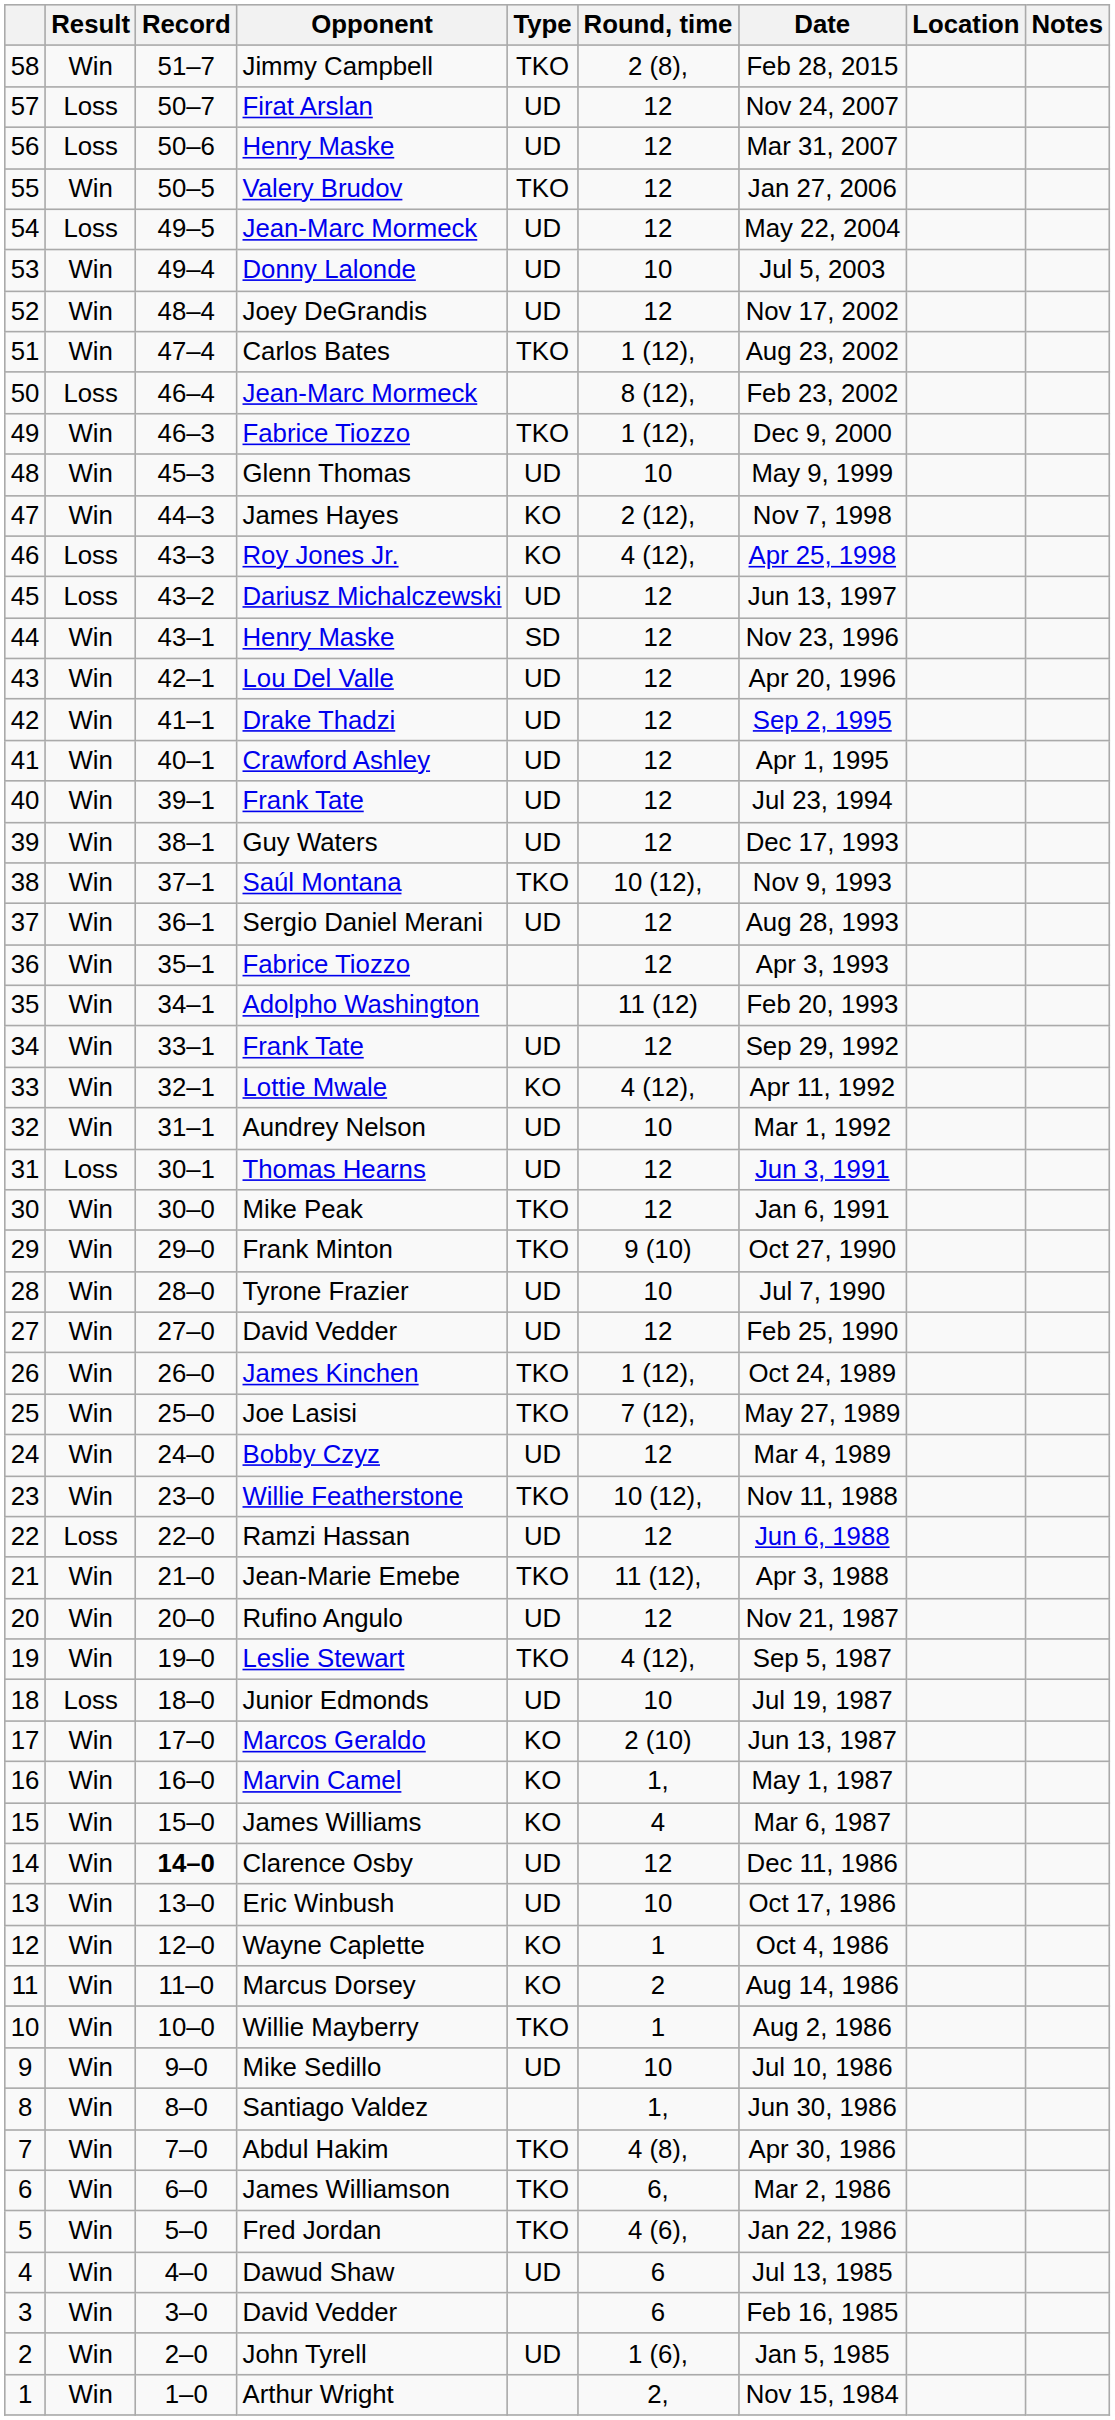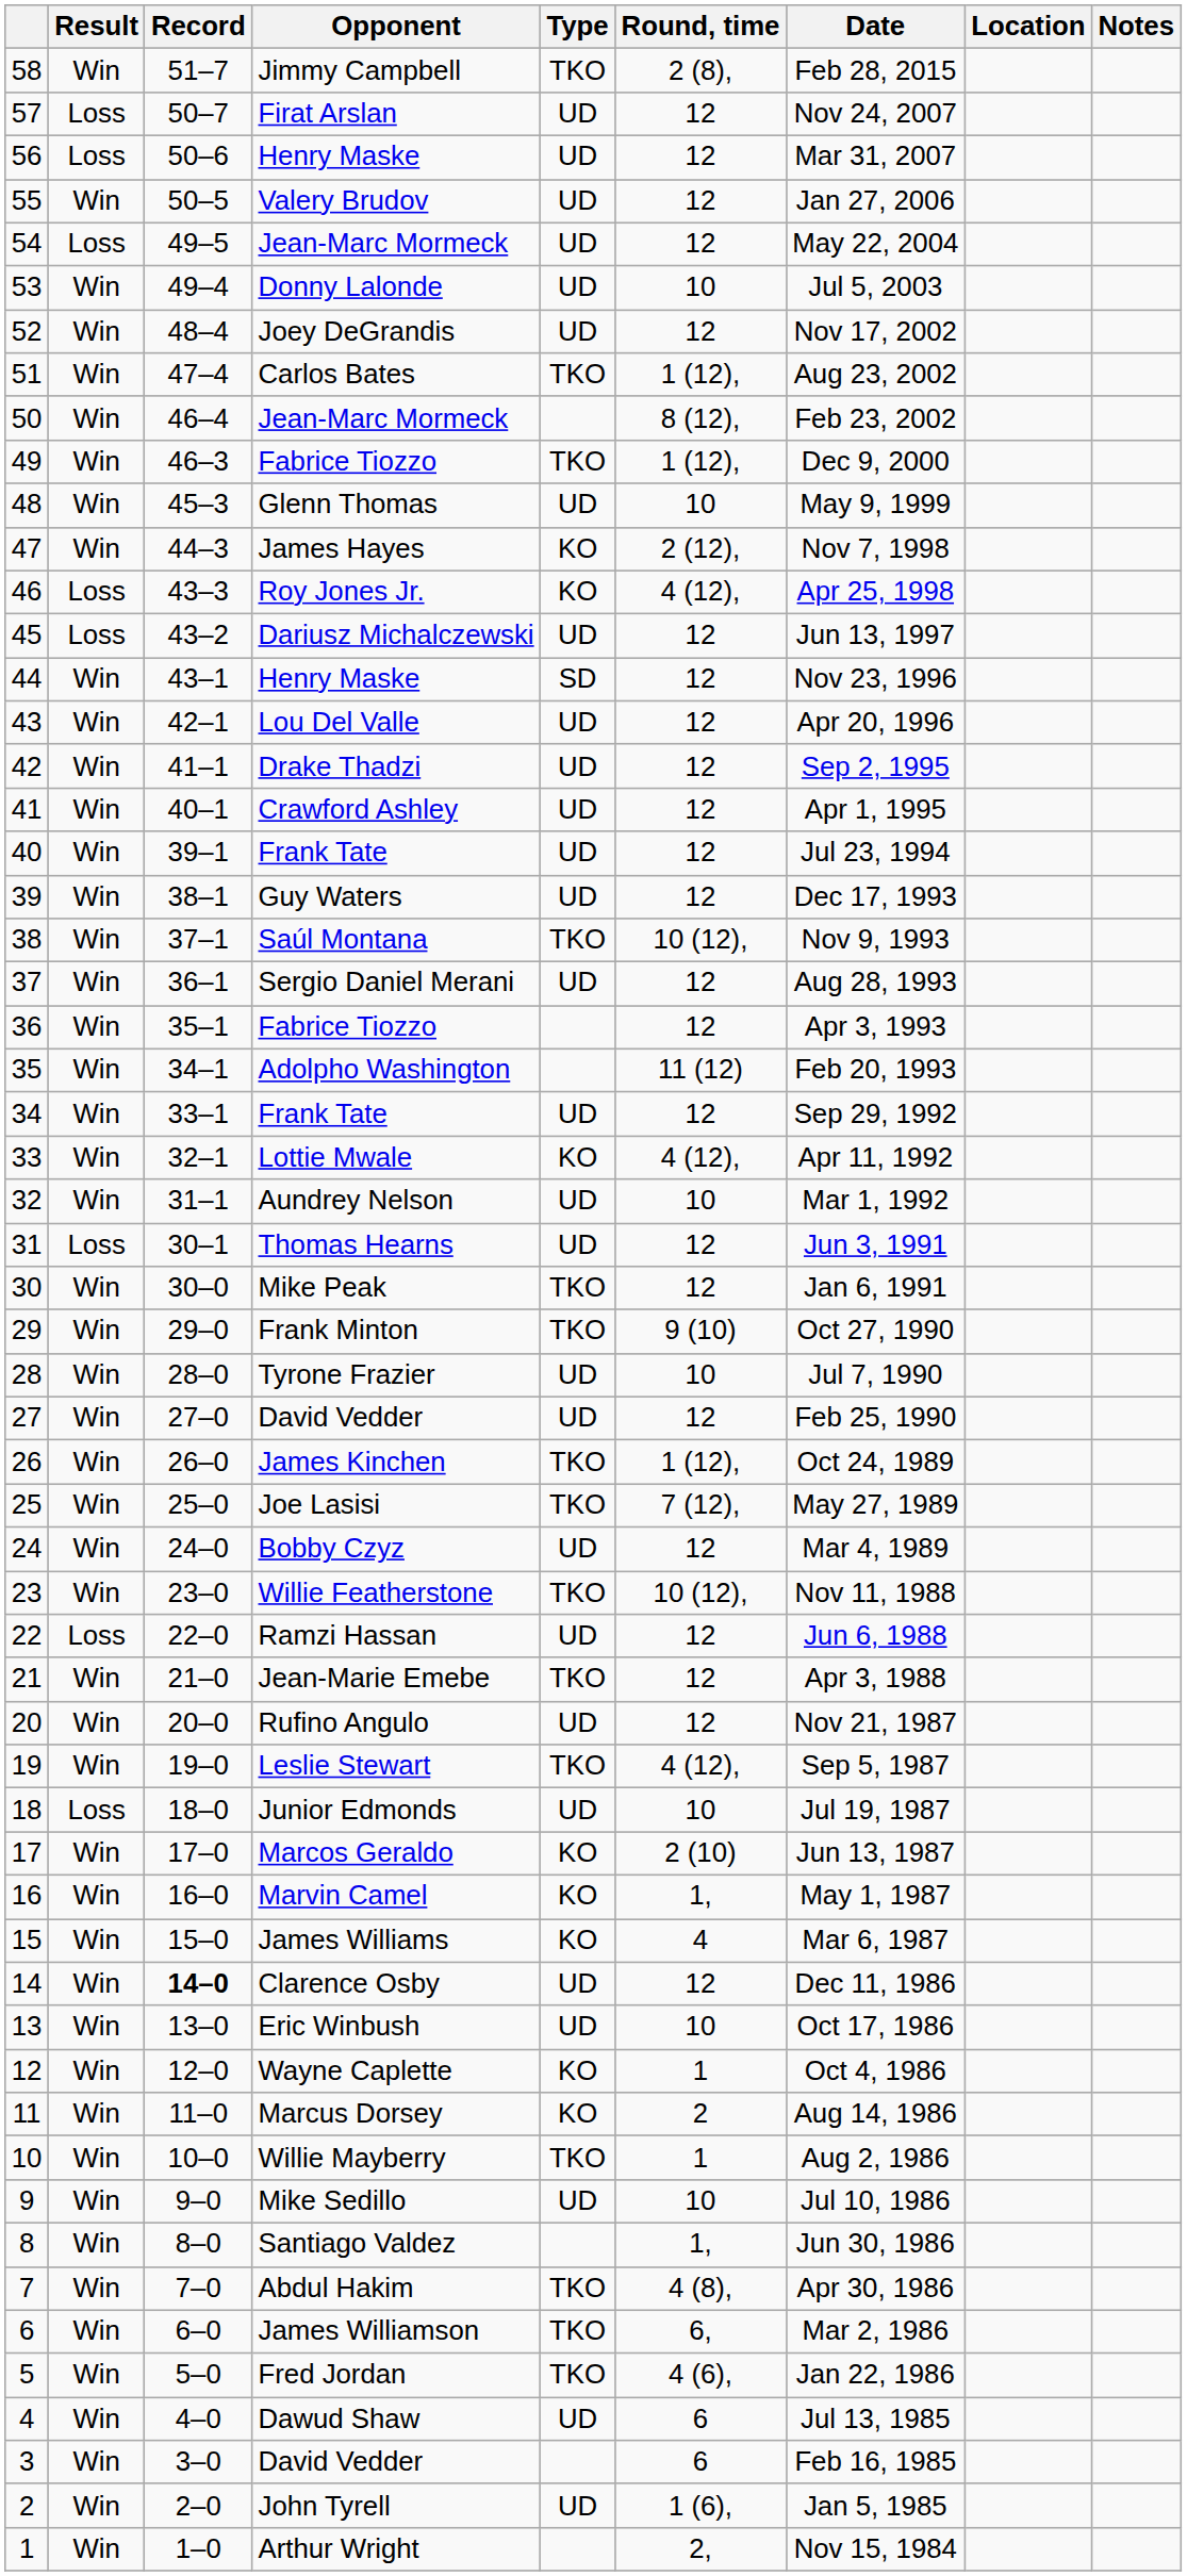 <table class="wikitable" style="text-align:center">
 <tr>
 <th></th>
 <th>Result</th>
 <th>Record</th>
 <th>Opponent</th>
 <th>Type</th>
 <th>Round, time</th>
 <th>Date</th>
 <th>Location</th>
 <th>Notes</th>
 </tr>
 <tr>
 <td>58</td>
 <td>Win</td>
 <td>51–7</td>
 <td style="text-align:left;">Jimmy Campbell</td>
 <td>TKO</td>
 <td>2 (8), </td>
 <td>Feb 28, 2015</td>
 <td style="text-align:left;"></td>
 <td></td>
 </tr>
 <tr>
 <td>57</td>
 <td>Loss</td>
 <td>50–7</td>
 <td style="text-align:left;"><a href='#'>Firat Arslan</a></td>
 <td>UD</td>
 <td>12</td>
 <td>Nov 24, 2007</td>
 <td style="text-align:left;"></td>
 <td style="text-align:left;"></td>
 </tr>
 <tr>
 <td>56</td>
 <td>Loss</td>
 <td>50–6</td>
 <td style="text-align:left;"><a href='#'>Henry Maske</a></td>
 <td>UD</td>
 <td>12</td>
 <td>Mar 31, 2007</td>
 <td style="text-align:left;"></td>
 <td></td>
 </tr>
 <tr>
 <td>55</td>
 <td>Win</td>
 <td>50–5</td>
 <td style="text-align:left;"><a href='#'>Valery Brudov</a></td>
-<td>TKO</td>
+<td>UD</td>
 <td>12</td>
 <td>Jan 27, 2006</td>
 <td style="text-align:left;"></td>
 <td style="text-align:left;"></td>
 </tr>
 <tr>
 <td>54</td>
 <td>Loss</td>
 <td>49–5</td>
 <td style="text-align:left;"><a href='#'>Jean-Marc Mormeck</a></td>
 <td>UD</td>
 <td>12</td>
 <td>May 22, 2004</td>
 <td style="text-align:left;"></td>
 <td style="text-align:left;"></td>
 </tr>
 <tr>
 <td>53</td>
 <td>Win</td>
 <td>49–4</td>
 <td style="text-align:left;"><a href='#'>Donny Lalonde</a></td>
 <td>UD</td>
 <td>10</td>
 <td>Jul 5, 2003</td>
 <td style="text-align:left;"></td>
 <td></td>
 </tr>
 <tr>
 <td>52</td>
 <td>Win</td>
 <td>48–4</td>
 <td style="text-align:left;">Joey DeGrandis</td>
 <td>UD</td>
 <td>12</td>
 <td>Nov 17, 2002</td>
 <td style="text-align:left;"></td>
 <td style="text-align:left;"></td>
 </tr>
 <tr>
 <td>51</td>
 <td>Win</td>
 <td>47–4</td>
 <td style="text-align:left;">Carlos Bates</td>
 <td>TKO</td>
 <td>1 (12), </td>
 <td>Aug 23, 2002</td>
 <td style="text-align:left;"></td>
 <td></td>
 </tr>
 <tr>
 <td>50</td>
-<td>Loss</td>
+<td>Win</td>
 <td>46–4</td>
 <td style="text-align:left;"><a href='#'>Jean-Marc Mormeck</a></td>
 <td></td>
 <td>8 (12), </td>
 <td>Feb 23, 2002</td>
 <td style="text-align:left;"></td>
 <td style="text-align:left;"></td>
 </tr>
 <tr>
 <td>49</td>
 <td>Win</td>
 <td>46–3</td>
 <td style="text-align:left;"><a href='#'>Fabrice Tiozzo</a></td>
 <td>TKO</td>
 <td>1 (12), </td>
 <td>Dec 9, 2000</td>
 <td style="text-align:left;"></td>
 <td style="text-align:left;"></td>
 </tr>
 <tr>
 <td>48</td>
 <td>Win</td>
 <td>45–3</td>
 <td style="text-align:left;">Glenn Thomas</td>
 <td>UD</td>
 <td>10</td>
 <td>May 9, 1999</td>
 <td style="text-align:left;"></td>
 <td></td>
 </tr>
 <tr>
 <td>47</td>
 <td>Win</td>
 <td>44–3</td>
 <td style="text-align:left;">James Hayes</td>
 <td>KO</td>
 <td>2 (12), </td>
 <td>Nov 7, 1998</td>
 <td style="text-align:left;"></td>
 <td style="text-align:left;"></td>
 </tr>
 <tr>
 <td>46</td>
 <td>Loss</td>
 <td>43–3</td>
 <td style="text-align:left;"><a href='#'>Roy Jones Jr.</a></td>
 <td>KO</td>
 <td>4 (12), </td>
 <td><a href='#'>Apr 25, 1998</a></td>
 <td style="text-align:left;"></td>
 <td></td>
 </tr>
 <tr>
 <td>45</td>
 <td>Loss</td>
 <td>43–2</td>
 <td style="text-align:left;"><a href='#'>Dariusz Michalczewski</a></td>
 <td>UD</td>
 <td>12</td>
 <td>Jun 13, 1997</td>
 <td style="text-align:left;"></td>
 <td style="text-align:left;"></td>
 </tr>
 <tr>
 <td>44</td>
 <td>Win</td>
 <td>43–1</td>
 <td style="text-align:left;"><a href='#'>Henry Maske</a></td>
 <td>SD</td>
 <td>12</td>
 <td>Nov 23, 1996</td>
 <td style="text-align:left;"></td>
 <td style="text-align:left;"></td>
 </tr>
 <tr>
 <td>43</td>
 <td>Win</td>
 <td>42–1</td>
 <td style="text-align:left;"><a href='#'>Lou Del Valle</a></td>
 <td>UD</td>
 <td>12</td>
 <td>Apr 20, 1996</td>
 <td style="text-align:left;"></td>
 <td style="text-align:left;"></td>
 </tr>
 <tr>
 <td>42</td>
 <td>Win</td>
 <td>41–1</td>
 <td style="text-align:left;"><a href='#'>Drake Thadzi</a></td>
 <td>UD</td>
 <td>12</td>
 <td><a href='#'>Sep 2, 1995</a></td>
 <td style="text-align:left;"></td>
 <td style="text-align:left;"></td>
 </tr>
 <tr>
 <td>41</td>
 <td>Win</td>
 <td>40–1</td>
 <td style="text-align:left;"><a href='#'>Crawford Ashley</a></td>
 <td>UD</td>
 <td>12</td>
 <td>Apr 1, 1995</td>
 <td style="text-align:left;"></td>
 <td style="text-align:left;"></td>
 </tr>
 <tr>
 <td>40</td>
 <td>Win</td>
 <td>39–1</td>
 <td style="text-align:left;"><a href='#'>Frank Tate</a></td>
 <td>UD</td>
 <td>12</td>
 <td>Jul 23, 1994</td>
 <td style="text-align:left;"></td>
 <td style="text-align:left;"></td>
 </tr>
 <tr>
 <td>39</td>
 <td>Win</td>
 <td>38–1</td>
 <td style="text-align:left;">Guy Waters</td>
 <td>UD</td>
 <td>12</td>
 <td>Dec 17, 1993</td>
 <td style="text-align:left;"></td>
 <td style="text-align:left;"></td>
 </tr>
 <tr>
 <td>38</td>
 <td>Win</td>
 <td>37–1</td>
 <td style="text-align:left;"><a href='#'>Saúl Montana</a></td>
 <td>TKO</td>
 <td>10 (12), </td>
 <td>Nov 9, 1993</td>
 <td style="text-align:left;"></td>
 <td style="text-align:left;"></td>
 </tr>
 <tr>
 <td>37</td>
 <td>Win</td>
 <td>36–1</td>
 <td style="text-align:left;">Sergio Daniel Merani</td>
 <td>UD</td>
 <td>12</td>
 <td>Aug 28, 1993</td>
 <td style="text-align:left;"></td>
 <td style="text-align:left;"></td>
 </tr>
 <tr>
 <td>36</td>
 <td>Win</td>
 <td>35–1</td>
 <td style="text-align:left;"><a href='#'>Fabrice Tiozzo</a></td>
 <td></td>
 <td>12</td>
 <td>Apr 3, 1993</td>
 <td style="text-align:left;"></td>
 <td style="text-align:left;"></td>
 </tr>
 <tr>
 <td>35</td>
 <td>Win</td>
 <td>34–1</td>
 <td style="text-align:left;"><a href='#'>Adolpho Washington</a></td>
 <td></td>
 <td>11 (12)</td>
 <td>Feb 20, 1993</td>
 <td style="text-align:left;"></td>
 <td style="text-align:left;"></td>
 </tr>
 <tr>
 <td>34</td>
 <td>Win</td>
 <td>33–1</td>
 <td style="text-align:left;"><a href='#'>Frank Tate</a></td>
 <td>UD</td>
 <td>12</td>
 <td>Sep 29, 1992</td>
 <td style="text-align:left;"></td>
 <td style="text-align:left;"></td>
 </tr>
 <tr>
 <td>33</td>
 <td>Win</td>
 <td>32–1</td>
 <td style="text-align:left;"><a href='#'>Lottie Mwale</a></td>
 <td>KO</td>
 <td>4 (12), </td>
 <td>Apr 11, 1992</td>
 <td style="text-align:left;"></td>
 <td style="text-align:left;"></td>
 </tr>
 <tr>
 <td>32</td>
 <td>Win</td>
 <td>31–1</td>
 <td style="text-align:left;">Aundrey Nelson</td>
 <td>UD</td>
 <td>10</td>
 <td>Mar 1, 1992</td>
 <td style="text-align:left;"></td>
 <td></td>
 </tr>
 <tr>
 <td>31</td>
 <td>Loss</td>
 <td>30–1</td>
 <td style="text-align:left;"><a href='#'>Thomas Hearns</a></td>
 <td>UD</td>
 <td>12</td>
 <td><a href='#'>Jun 3, 1991</a></td>
 <td style="text-align:left;"></td>
 <td style="text-align:left;"></td>
 </tr>
 <tr>
 <td>30</td>
 <td>Win</td>
 <td>30–0</td>
 <td style="text-align:left;">Mike Peak</td>
 <td>TKO</td>
 <td>12</td>
 <td>Jan 6, 1991</td>
 <td style="text-align:left;"></td>
 <td style="text-align:left;"></td>
 </tr>
 <tr>
 <td>29</td>
 <td>Win</td>
 <td>29–0</td>
 <td style="text-align:left;">Frank Minton</td>
 <td>TKO</td>
 <td>9 (10)</td>
 <td>Oct 27, 1990</td>
 <td style="text-align:left;"></td>
 <td></td>
 </tr>
 <tr>
 <td>28</td>
 <td>Win</td>
 <td>28–0</td>
 <td style="text-align:left;">Tyrone Frazier</td>
 <td>UD</td>
 <td>10</td>
 <td>Jul 7, 1990</td>
 <td style="text-align:left;"></td>
 <td style="text-align:left;"></td>
 </tr>
 <tr>
 <td>27</td>
 <td>Win</td>
 <td>27–0</td>
 <td style="text-align:left;">David Vedder</td>
 <td>UD</td>
 <td>12</td>
 <td>Feb 25, 1990</td>
 <td style="text-align:left;"></td>
 <td style="text-align:left;"></td>
 </tr>
 <tr>
 <td>26</td>
 <td>Win</td>
 <td>26–0</td>
 <td style="text-align:left;"><a href='#'>James Kinchen</a></td>
 <td>TKO</td>
 <td>1 (12), </td>
 <td>Oct 24, 1989</td>
 <td style="text-align:left;"></td>
 <td style="text-align:left;"></td>
 </tr>
 <tr>
 <td>25</td>
 <td>Win</td>
 <td>25–0</td>
 <td style="text-align:left;">Joe Lasisi</td>
 <td>TKO</td>
 <td>7 (12), </td>
 <td>May 27, 1989</td>
 <td style="text-align:left;"></td>
 <td style="text-align:left;"></td>
 </tr>
 <tr>
 <td>24</td>
 <td>Win</td>
 <td>24–0</td>
 <td style="text-align:left;"><a href='#'>Bobby Czyz</a></td>
 <td>UD</td>
 <td>12</td>
 <td>Mar 4, 1989</td>
 <td style="text-align:left;"></td>
 <td style="text-align:left;"></td>
 </tr>
 <tr>
 <td>23</td>
 <td>Win</td>
 <td>23–0</td>
 <td style="text-align:left;"><a href='#'>Willie Featherstone</a></td>
 <td>TKO</td>
 <td>10 (12), </td>
 <td>Nov 11, 1988</td>
 <td style="text-align:left;"></td>
 <td style="text-align:left;"></td>
 </tr>
 <tr>
 <td>22</td>
 <td>Loss</td>
 <td>22–0</td>
 <td style="text-align:left;">Ramzi Hassan</td>
 <td>UD</td>
 <td>12</td>
 <td><a href='#'>Jun 6, 1988</a></td>
 <td style="text-align:left;"></td>
 <td style="text-align:left;"></td>
 </tr>
 <tr>
 <td>21</td>
 <td>Win</td>
 <td>21–0</td>
 <td style="text-align:left;">Jean-Marie Emebe</td>
 <td>TKO</td>
-<td>11 (12), </td>
+<td>12</td>
 <td>Apr 3, 1988</td>
 <td style="text-align:left;"></td>
 <td style="text-align:left;"></td>
 </tr>
 <tr>
 <td>20</td>
 <td>Win</td>
 <td>20–0</td>
 <td style="text-align:left;">Rufino Angulo</td>
 <td>UD</td>
 <td>12</td>
 <td>Nov 21, 1987</td>
 <td style="text-align:left;"></td>
 <td style="text-align:left;"></td>
 </tr>
 <tr>
 <td>19</td>
 <td>Win</td>
 <td>19–0</td>
 <td style="text-align:left;"><a href='#'>Leslie Stewart</a></td>
 <td>TKO</td>
 <td>4 (12), </td>
 <td>Sep 5, 1987</td>
 <td style="text-align:left;"></td>
 <td style="text-align:left;"></td>
 </tr>
 <tr>
 <td>18</td>
 <td>Loss</td>
 <td>18–0</td>
 <td style="text-align:left;">Junior Edmonds</td>
 <td>UD</td>
 <td>10</td>
 <td>Jul 19, 1987</td>
 <td style="text-align:left;"></td>
 <td></td>
 </tr>
 <tr>
 <td>17</td>
 <td>Win</td>
 <td>17–0</td>
 <td style="text-align:left;"><a href='#'>Marcos Geraldo</a></td>
 <td>KO</td>
 <td>2 (10)</td>
 <td>Jun 13, 1987</td>
 <td style="text-align:left;"></td>
 <td></td>
 </tr>
 <tr>
 <td>16</td>
 <td>Win</td>
 <td>16–0</td>
 <td style="text-align:left;"><a href='#'>Marvin Camel</a></td>
 <td>KO</td>
 <td>1, </td>
 <td>May 1, 1987</td>
 <td style="text-align:left;"></td>
 <td></td>
 </tr>
 <tr>
 <td>15</td>
 <td>Win</td>
 <td>15–0</td>
 <td style="text-align:left;">James Williams</td>
 <td>KO</td>
 <td>4</td>
 <td>Mar 6, 1987</td>
 <td style="text-align:left;"></td>
 <td></td>
 </tr>
 <tr>
 <td>14</td>
 <td>Win</td>
 <td><strong>14–0</strong></td>
 <td style="text-align:left;">Clarence Osby</td>
 <td>UD</td>
 <td>12</td>
 <td>Dec 11, 1986</td>
 <td style="text-align:left;"></td>
 <td style="text-align:left;"></td>
 </tr>
 <tr>
 <td>13</td>
 <td>Win</td>
 <td>13–0</td>
 <td style="text-align:left;">Eric Winbush</td>
 <td>UD</td>
 <td>10</td>
 <td>Oct 17, 1986</td>
 <td style="text-align:left;"></td>
 <td></td>
 </tr>
 <tr>
 <td>12</td>
 <td>Win</td>
 <td>12–0</td>
 <td style="text-align:left;">Wayne Caplette</td>
 <td>KO</td>
 <td>1</td>
 <td>Oct 4, 1986</td>
 <td style="text-align:left;"></td>
 <td></td>
 </tr>
 <tr>
 <td>11</td>
 <td>Win</td>
 <td>11–0</td>
 <td style="text-align:left;">Marcus Dorsey</td>
 <td>KO</td>
 <td>2</td>
 <td>Aug 14, 1986</td>
 <td style="text-align:left;"></td>
 <td></td>
 </tr>
 <tr>
 <td>10</td>
 <td>Win</td>
 <td>10–0</td>
 <td style="text-align:left;">Willie Mayberry</td>
 <td>TKO</td>
 <td>1</td>
 <td>Aug 2, 1986</td>
 <td style="text-align:left;"></td>
 <td></td>
 </tr>
 <tr>
 <td>9</td>
 <td>Win</td>
 <td>9–0</td>
 <td style="text-align:left;">Mike Sedillo</td>
 <td>UD</td>
 <td>10</td>
 <td>Jul 10, 1986</td>
 <td style="text-align:left;"></td>
 <td></td>
 </tr>
 <tr>
 <td>8</td>
 <td>Win</td>
 <td>8–0</td>
 <td style="text-align:left;">Santiago Valdez</td>
 <td></td>
 <td>1, </td>
 <td>Jun 30, 1986</td>
 <td style="text-align:left;"></td>
 <td></td>
 </tr>
 <tr>
 <td>7</td>
 <td>Win</td>
 <td>7–0</td>
 <td style="text-align:left;">Abdul Hakim</td>
 <td>TKO</td>
 <td>4 (8), </td>
 <td>Apr 30, 1986</td>
 <td style="text-align:left;"></td>
 <td></td>
 </tr>
 <tr>
 <td>6</td>
 <td>Win</td>
 <td>6–0</td>
 <td style="text-align:left;">James Williamson</td>
 <td>TKO</td>
 <td>6, </td>
 <td>Mar 2, 1986</td>
 <td style="text-align:left;"></td>
 <td></td>
 </tr>
 <tr>
 <td>5</td>
 <td>Win</td>
 <td>5–0</td>
 <td style="text-align:left;">Fred Jordan</td>
 <td>TKO</td>
 <td>4 (6), </td>
 <td>Jan 22, 1986</td>
 <td style="text-align:left;"></td>
 <td></td>
 </tr>
 <tr>
 <td>4</td>
 <td>Win</td>
 <td>4–0</td>
 <td style="text-align:left;">Dawud Shaw</td>
 <td>UD</td>
 <td>6</td>
 <td>Jul 13, 1985</td>
 <td style="text-align:left;"></td>
 <td></td>
 </tr>
 <tr>
 <td>3</td>
 <td>Win</td>
 <td>3–0</td>
 <td style="text-align:left;">David Vedder</td>
 <td></td>
 <td>6</td>
 <td>Feb 16, 1985</td>
 <td style="text-align:left;"></td>
 <td></td>
 </tr>
 <tr>
 <td>2</td>
 <td>Win</td>
 <td>2–0</td>
 <td style="text-align:left;">John Tyrell</td>
 <td>UD</td>
 <td>1 (6), </td>
 <td>Jan 5, 1985</td>
 <td style="text-align:left;"></td>
 <td></td>
 </tr>
 <tr>
 <td>1</td>
 <td>Win</td>
 <td>1–0</td>
 <td style="text-align:left;">Arthur Wright</td>
 <td></td>
 <td>2, </td>
 <td>Nov 15, 1984</td>
 <td style="text-align:left;"></td>
 <td style="text-align:left;"></td>
 </tr>
 </table>
